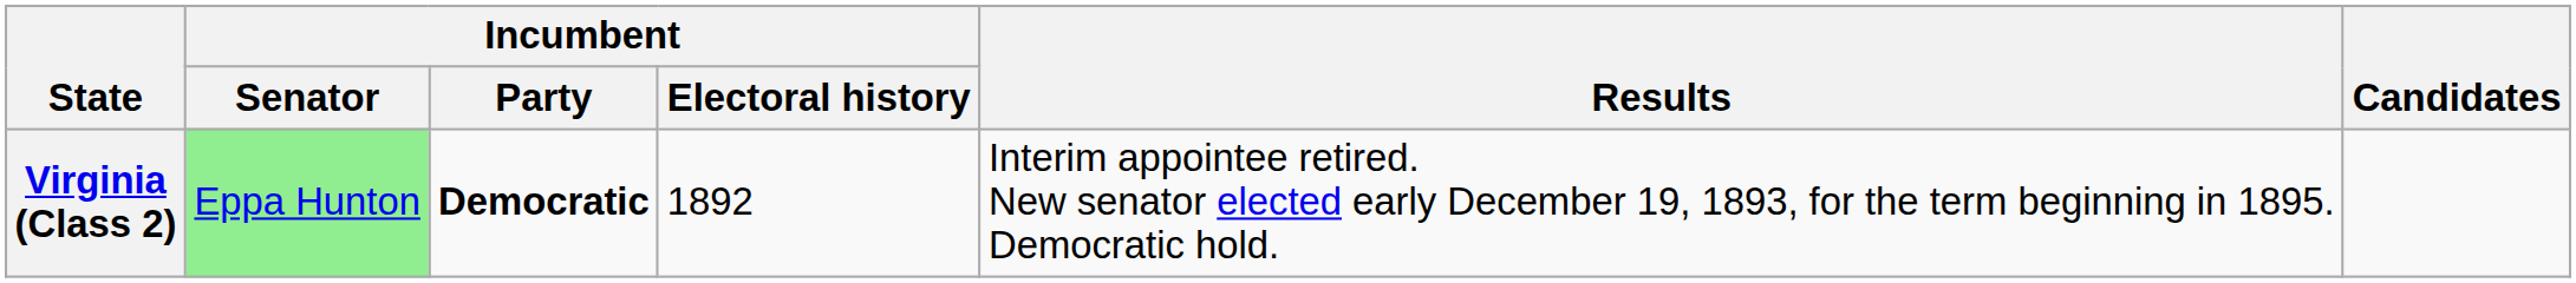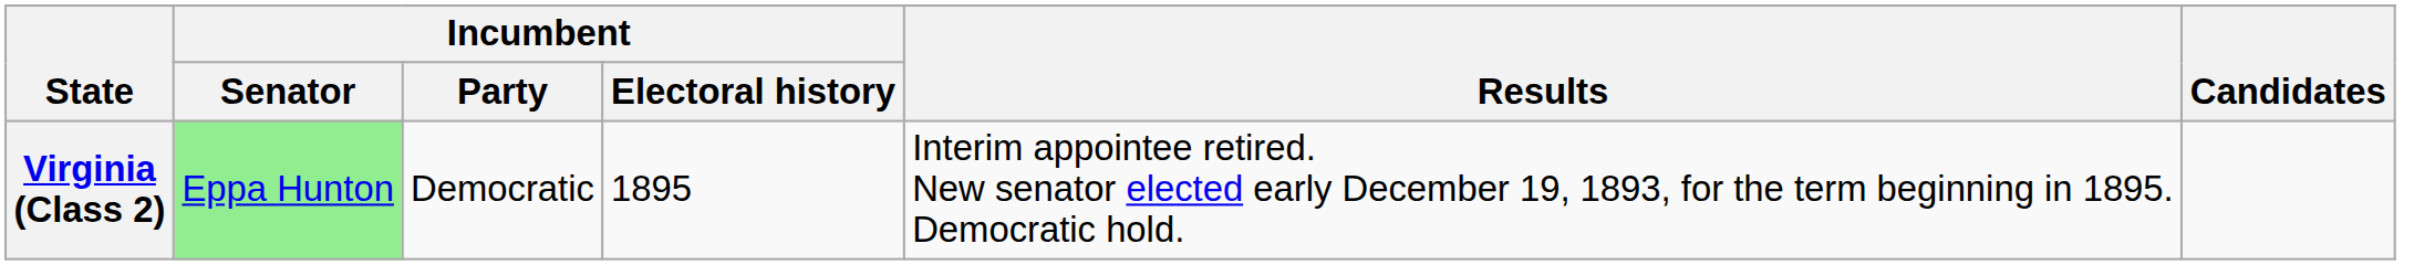 <table class=wikitable>
 <tr valign=bottom>
 <th rowspan=2>State</th>
 <th colspan=3>Incumbent</th>
 <th rowspan=2>Results</th>
 <th rowspan=2>Candidates</th>
 </tr>
 <tr>
 <th>Senator</th>
 <th>Party</th>
 <th>Electoral history</th>
 </tr>
 <tr>
 <th><a href='#'>Virginia</a><br>(Class 2)</th>
 <td style="background: lightgreen;"><a href='#'>Eppa Hunton</a></td>
-<td><strong>Democratic</strong></td>
-<td>1892 </td>
+<td>Democratic</td>
+<td>1895 </td>
 <td>Interim appointee retired.<br>New senator <a href='#'>elected</a> early December 19, 1893, for the term beginning in 1895.<br>Democratic hold.</td>
 <td nowrap></td>
 </tr>
 </table>
